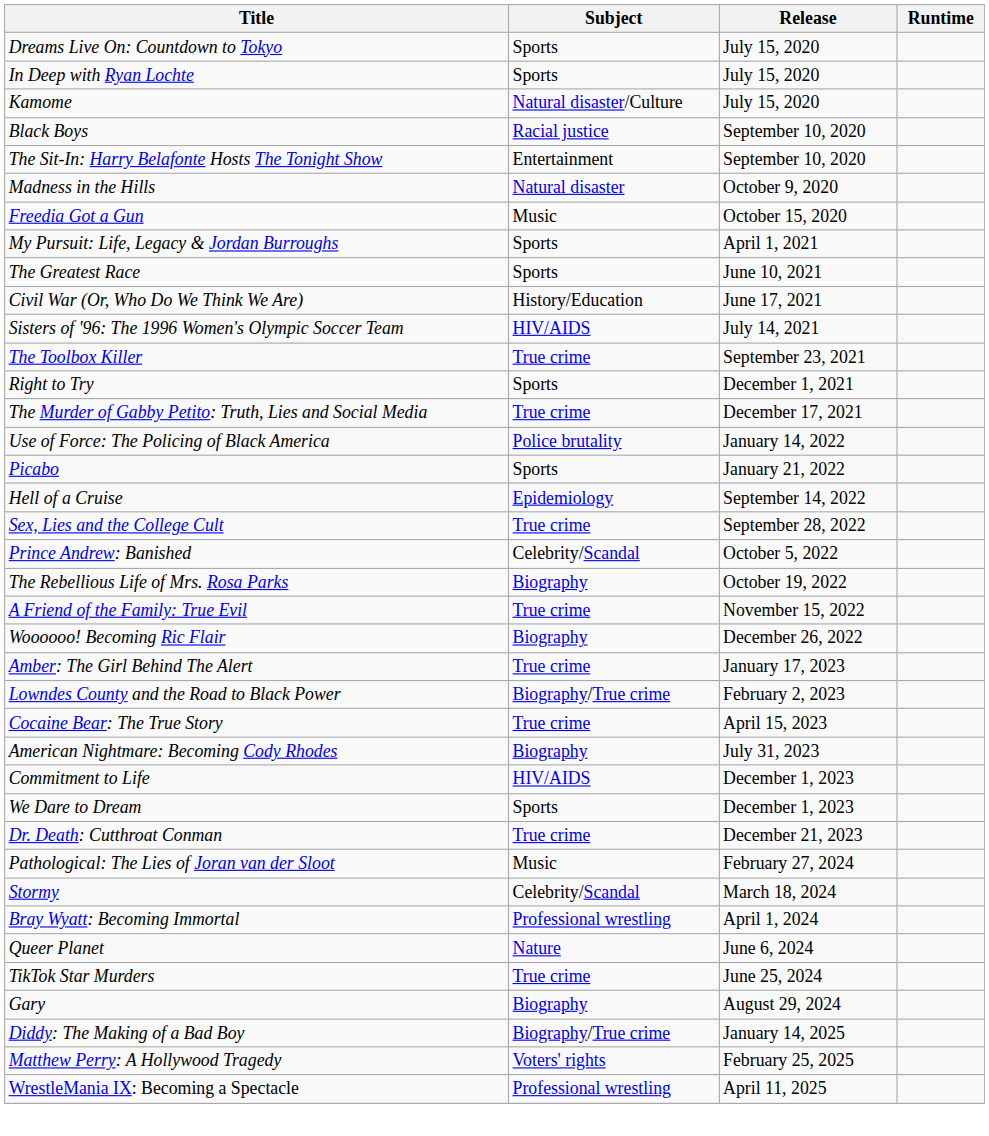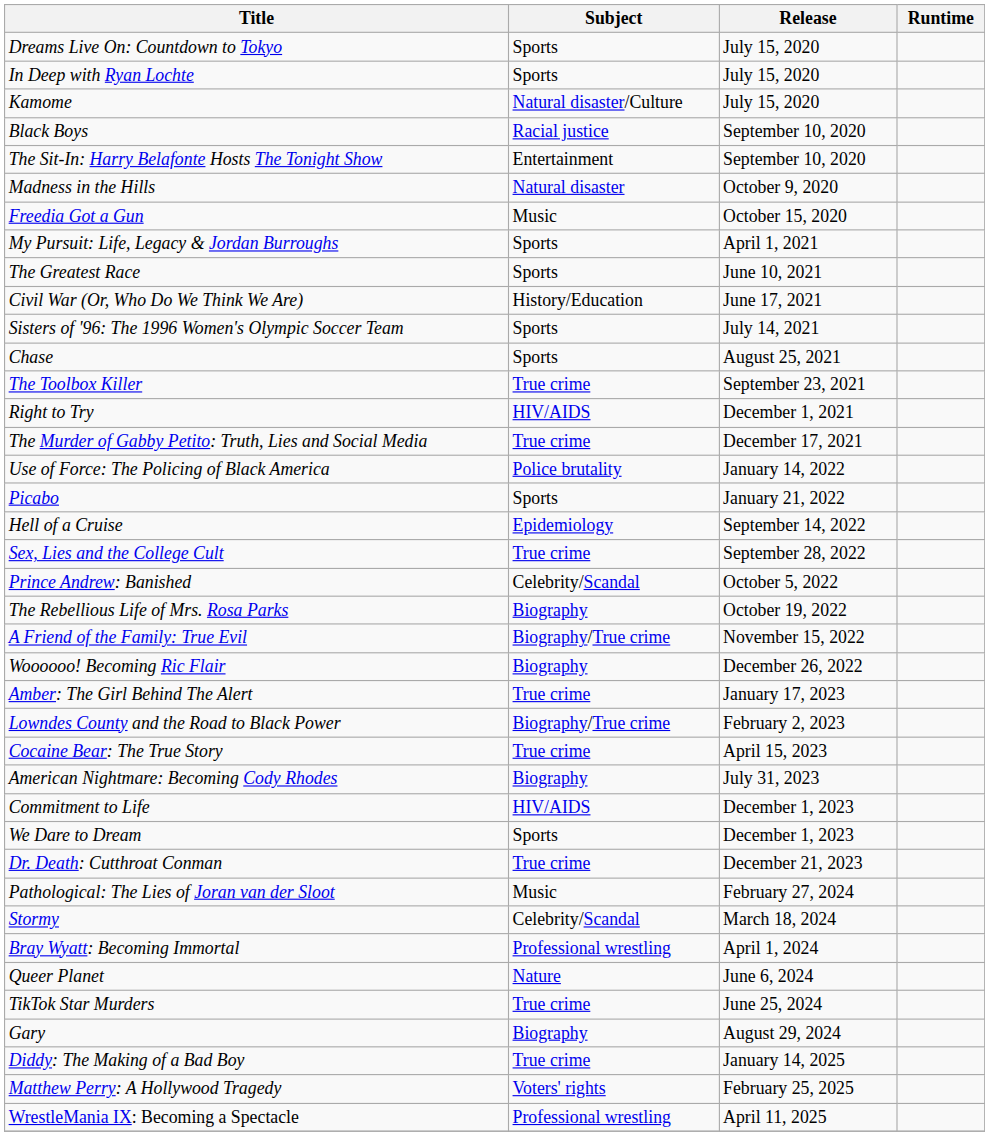 <table class="wikitable sortable" style="width:100%;">
 <tr>
 <th>Title</th>
 <th>Subject</th>
 <th>Release</th>
 <th>Runtime</th>
 </tr>
 <tr>
 <td><em>Dreams Live On: Countdown to <a href='#'>Tokyo</a></em></td>
 <td>Sports</td>
 <td>July 15, 2020</td>
 <td></td>
 </tr>
 <tr>
 <td><em>In Deep with <a href='#'>Ryan Lochte</a></em></td>
 <td>Sports</td>
 <td>July 15, 2020</td>
 <td></td>
 </tr>
 <tr>
 <td><em>Kamome</em></td>
 <td><a href='#'>Natural disaster</a>/Culture</td>
 <td>July 15, 2020</td>
 <td></td>
 </tr>
 <tr>
 <td><em>Black Boys</em></td>
 <td><a href='#'>Racial justice</a></td>
 <td>September 10, 2020</td>
 <td></td>
 </tr>
 <tr>
 <td><em>The Sit-In: <a href='#'>Harry Belafonte</a> Hosts <a href='#'>The Tonight Show</a></em></td>
 <td>Entertainment</td>
 <td>September 10, 2020</td>
 <td></td>
 </tr>
 <tr>
 <td><em>Madness in the Hills</em></td>
 <td><a href='#'>Natural disaster</a></td>
 <td>October 9, 2020</td>
 <td></td>
 </tr>
 <tr>
 <td><em><a href='#'>Freedia Got a Gun</a></em></td>
 <td>Music</td>
 <td>October 15, 2020</td>
 <td></td>
 </tr>
 <tr>
 <td><em>My Pursuit: Life, Legacy & <a href='#'>Jordan Burroughs</a></em></td>
 <td>Sports</td>
 <td>April 1, 2021</td>
 <td></td>
 </tr>
 <tr>
 <td><em>The Greatest Race</em></td>
 <td>Sports</td>
 <td>June 10, 2021</td>
 <td></td>
 </tr>
 <tr>
 <td><em>Civil War (Or, Who Do We Think We Are)</em></td>
 <td>History/Education</td>
 <td>June 17, 2021</td>
 <td></td>
 </tr>
 <tr>
 <td><em>Sisters of '96: The 1996 Women's Olympic Soccer Team</em></td>
-<td><a href='#'>HIV/AIDS</a></td>
+<td>Sports</td>
 <td>July 14, 2021</td>
+<td></td>
+</tr>
+<tr>
+<td><em>Chase</em></td>
+<td>Sports</td>
+<td>August 25, 2021</td>
 <td></td>
 </tr>
 <tr>
 <td><em><a href='#'>The Toolbox Killer</a></em></td>
 <td><a href='#'>True crime</a></td>
 <td>September 23, 2021</td>
 <td></td>
 </tr>
 <tr>
 <td><em>Right to Try</em></td>
-<td>Sports</td>
+<td><a href='#'>HIV/AIDS</a></td>
 <td>December 1, 2021</td>
 <td></td>
 </tr>
 <tr>
 <td><em>The <a href='#'>Murder of Gabby Petito</a>: Truth, Lies and Social Media</em></td>
 <td><a href='#'>True crime</a></td>
 <td>December 17, 2021</td>
 <td></td>
 </tr>
 <tr>
 <td><em>Use of Force: The Policing of Black America</em></td>
 <td><a href='#'>Police brutality</a></td>
 <td>January 14, 2022</td>
 <td></td>
 </tr>
 <tr>
 <td><em><a href='#'>Picabo</a></em></td>
 <td>Sports</td>
 <td>January 21, 2022</td>
 <td></td>
 </tr>
 <tr>
 <td><em>Hell of a Cruise</em></td>
 <td><a href='#'>Epidemiology</a></td>
 <td>September 14, 2022</td>
 <td></td>
 </tr>
 <tr>
 <td><em><a href='#'>Sex, Lies and the College Cult</a></em></td>
 <td><a href='#'>True crime</a></td>
 <td>September 28, 2022</td>
 <td></td>
 </tr>
 <tr>
 <td><em><a href='#'>Prince Andrew</a>: Banished</em></td>
 <td>Celebrity/<a href='#'>Scandal</a></td>
 <td>October 5, 2022</td>
 <td></td>
 </tr>
 <tr>
 <td><em>The Rebellious Life of Mrs. <a href='#'>Rosa Parks</a></em></td>
 <td><a href='#'>Biography</a></td>
 <td>October 19, 2022</td>
 <td></td>
 </tr>
 <tr>
 <td><em><a href='#'>A Friend of the Family: True Evil</a></em></td>
-<td><a href='#'>True crime</a></td>
+<td><a href='#'>Biography</a>/<a href='#'>True crime</a></td>
 <td>November 15, 2022</td>
 <td></td>
 </tr>
 <tr>
 <td><em>Woooooo! Becoming <a href='#'>Ric Flair</a></em></td>
 <td><a href='#'>Biography</a></td>
 <td>December 26, 2022</td>
 <td></td>
 </tr>
 <tr>
 <td><em><a href='#'>Amber</a>: The Girl Behind The Alert</em></td>
 <td><a href='#'>True crime</a></td>
 <td>January 17, 2023</td>
 <td></td>
 </tr>
 <tr>
 <td><em><a href='#'>Lowndes County</a> and the Road to Black Power</em></td>
 <td><a href='#'>Biography</a>/<a href='#'>True crime</a></td>
 <td>February 2, 2023</td>
 <td></td>
 </tr>
 <tr>
 <td><em><a href='#'>Cocaine Bear</a>: The True Story</em></td>
 <td><a href='#'>True crime</a></td>
 <td>April 15, 2023</td>
 <td></td>
 </tr>
 <tr>
 <td><em>American Nightmare: Becoming <a href='#'>Cody Rhodes</a></em></td>
 <td><a href='#'>Biography</a></td>
 <td>July 31, 2023</td>
 <td></td>
 </tr>
 <tr>
 <td><em>Commitment to Life</em></td>
 <td><a href='#'>HIV/AIDS</a></td>
 <td>December 1, 2023</td>
 <td></td>
 </tr>
 <tr>
 <td><em>We Dare to Dream</em></td>
 <td>Sports</td>
 <td>December 1, 2023</td>
 <td></td>
 </tr>
 <tr>
 <td><em><a href='#'>Dr. Death</a>: Cutthroat Conman</em></td>
 <td><a href='#'>True crime</a></td>
 <td>December 21, 2023</td>
 <td></td>
 </tr>
 <tr>
 <td><em>Pathological: The Lies of <a href='#'>Joran van der Sloot</a></em></td>
 <td>Music</td>
 <td>February 27, 2024</td>
 <td></td>
 </tr>
 <tr>
 <td><em><a href='#'>Stormy</a></em></td>
 <td>Celebrity/<a href='#'>Scandal</a></td>
 <td>March 18, 2024</td>
 <td></td>
 </tr>
 <tr>
 <td><em><a href='#'>Bray Wyatt</a>: Becoming Immortal</em></td>
 <td><a href='#'>Professional wrestling</a></td>
 <td>April 1, 2024</td>
 <td></td>
 </tr>
 <tr>
 <td><em>Queer Planet</em></td>
 <td><a href='#'>Nature</a></td>
 <td>June 6, 2024</td>
 <td></td>
 </tr>
 <tr>
 <td><em>TikTok Star Murders</em></td>
 <td><a href='#'>True crime</a></td>
 <td>June 25, 2024</td>
 <td></td>
 </tr>
 <tr>
 <td><em>Gary</em></td>
 <td><a href='#'>Biography</a></td>
 <td>August 29, 2024</td>
 <td></td>
 </tr>
 <tr>
 <td><em><a href='#'>Diddy</a>: The Making of a Bad Boy</em></td>
-<td><a href='#'>Biography</a>/<a href='#'>True crime</a></td>
+<td><a href='#'>True crime</a></td>
 <td>January 14, 2025</td>
 <td></td>
 </tr>
 <tr>
 <td><em><a href='#'>Matthew Perry</a>: A Hollywood Tragedy</td>
 <td><a href='#'>Voters' rights</a></td>
 <td>February 25, 2025</td>
 <td></td>
 </tr>
 <tr>
 <td></em><a href='#'>WrestleMania IX</a>: Becoming a Spectacle<em></td>
 <td><a href='#'>Professional wrestling</a></td>
 <td>April 11, 2025</td>
 <td></td>
 </tr>
 <tr>
 </tr>
 </table>
